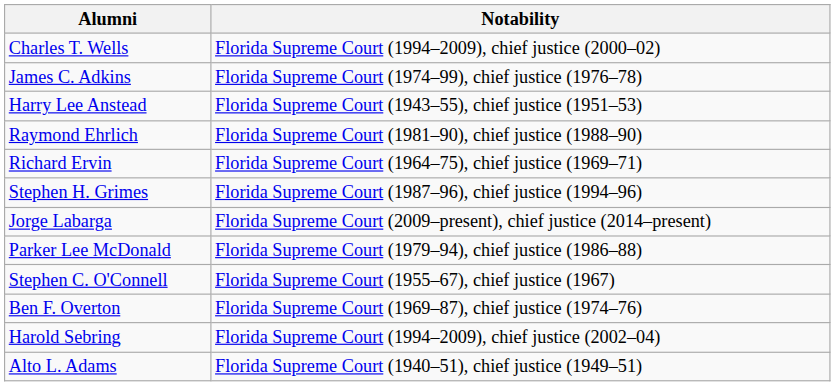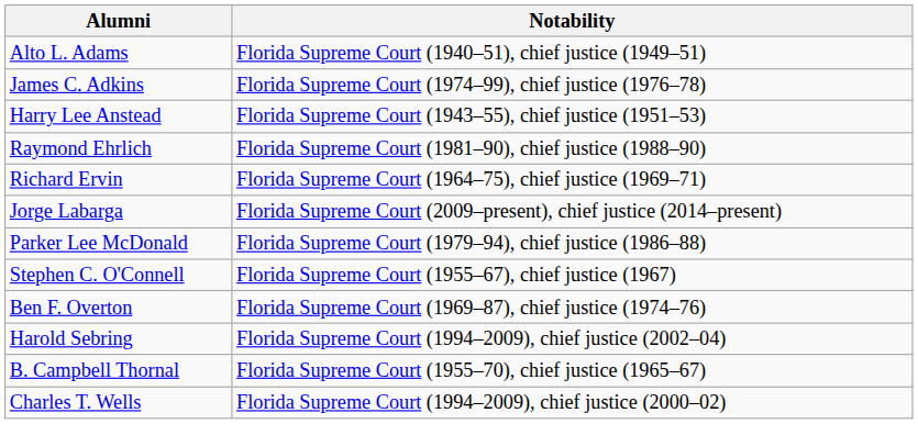 <table class="wikitable sortable" style="width:82%">
 <tr valign="top">
 <th width="25%">Alumni</th>
 <th width="75%">Notability</th>
 </tr>
 <tr valign="top">
-<td><a href='#'>Charles T. Wells</a></td>
-<td><a href='#'>Florida Supreme Court</a> (1994–2009), chief justice (2000–02)</td>
+<td><a href='#'>Alto L. Adams</a></td>
+<td><a href='#'>Florida Supreme Court</a> (1940–51), chief justice (1949–51)</td>
 </tr>
 <tr valign="top">
 <td><a href='#'>James C. Adkins</a></td>
 <td><a href='#'>Florida Supreme Court</a> (1974–99), chief justice (1976–78)</td>
 </tr>
 <tr valign="top">
 <td><a href='#'>Harry Lee Anstead</a></td>
 <td><a href='#'>Florida Supreme Court</a> (1943–55), chief justice (1951–53)</td>
 </tr>
 <tr valign="top">
 <td><a href='#'>Raymond Ehrlich</a></td>
 <td><a href='#'>Florida Supreme Court</a> (1981–90), chief justice (1988–90)</td>
 </tr>
 <tr valign="top">
 <td><a href='#'>Richard Ervin</a></td>
 <td><a href='#'>Florida Supreme Court</a> (1964–75), chief justice (1969–71)</td>
-</tr>
-<tr valign="top">
-<td><a href='#'>Stephen H. Grimes</a></td>
-<td><a href='#'>Florida Supreme Court</a> (1987–96), chief justice (1994–96)</td>
 </tr>
 <tr valign="top">
 <td><a href='#'>Jorge Labarga</a></td>
 <td><a href='#'>Florida Supreme Court</a> (2009–present), chief justice (2014–present)</td>
 </tr>
 <tr valign="top">
 <td><a href='#'>Parker Lee McDonald</a></td>
 <td><a href='#'>Florida Supreme Court</a> (1979–94), chief justice (1986–88)</td>
 </tr>
 <tr valign="top">
 <td><a href='#'>Stephen C. O'Connell</a></td>
 <td><a href='#'>Florida Supreme Court</a> (1955–67), chief justice (1967)</td>
 </tr>
 <tr valign="top">
 <td><a href='#'>Ben F. Overton</a></td>
 <td><a href='#'>Florida Supreme Court</a> (1969–87), chief justice (1974–76)</td>
 </tr>
 <tr valign="top">
 <td><a href='#'>Harold Sebring</a></td>
 <td><a href='#'>Florida Supreme Court</a> (1994–2009), chief justice (2002–04)</td>
 </tr>
 <tr valign="top">
-<td><a href='#'>Alto L. Adams</a></td>
-<td><a href='#'>Florida Supreme Court</a> (1940–51), chief justice (1949–51)</td>
+<td><a href='#'>B. Campbell Thornal</a></td>
+<td><a href='#'>Florida Supreme Court</a> (1955–70), chief justice (1965–67)</td>
+</tr>
+<tr valign="top">
+<td><a href='#'>Charles T. Wells</a></td>
+<td><a href='#'>Florida Supreme Court</a> (1994–2009), chief justice (2000–02)</td>
 </tr>
 </table>
